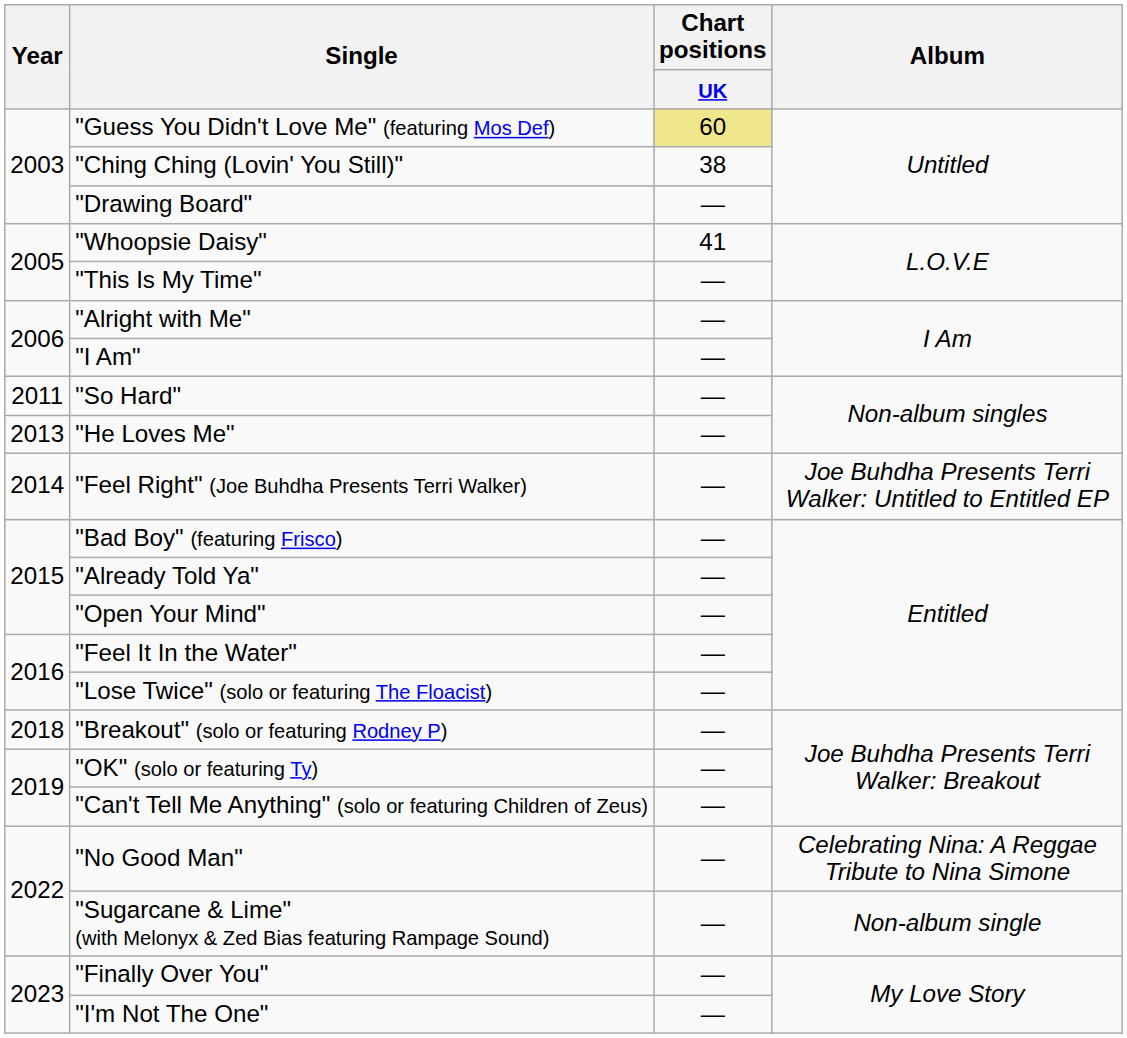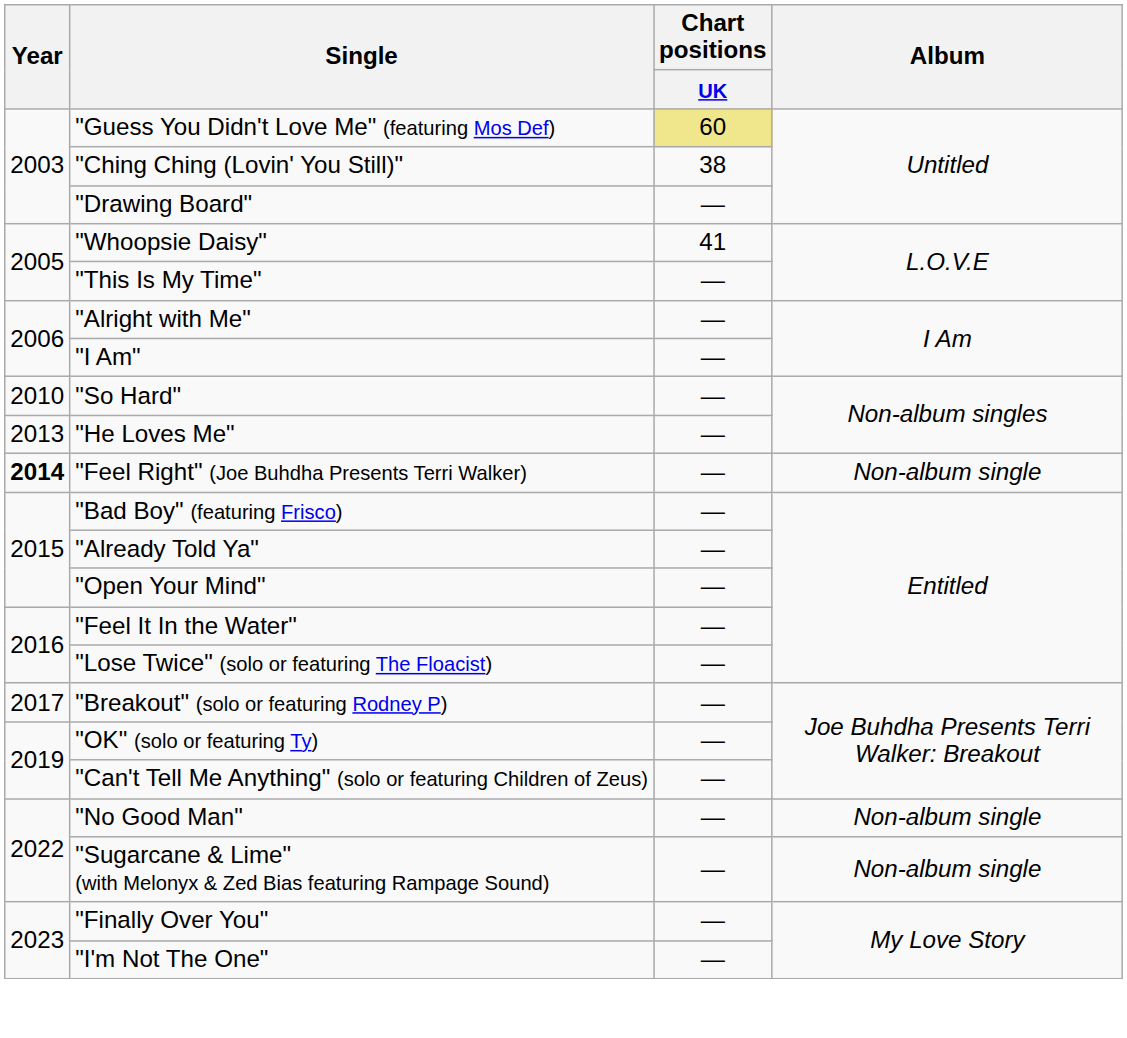 <table class="wikitable">
 <tr>
 <th align="center" rowspan="2">Year</th>
 <th align="center" rowspan="2">Single</th>
 <th align="center" colspan="1">Chart positions</th>
 <th align="center" width="225" rowspan="2">Album</th>
 </tr>
 <tr>
 <th width="50"><small><a href='#'>UK</a></small></th>
 </tr>
 <tr>
 <td align="center" rowspan="3">2003</td>
 <td align="left">"Guess You Didn't Love Me" <small>(featuring <a href='#'>Mos Def</a>)</small></td>
 <td align="center" style="background: khaki;">60</td>
 <td align="center" rowspan="3"><em>Untitled</em></td>
 </tr>
 <tr>
 <td align="left">"Ching Ching (Lovin' You Still)"</td>
 <td align="center">38</td>
 </tr>
 <tr>
 <td align="left">"Drawing Board"</td>
 <td align="center">—</td>
 </tr>
 <tr>
 <td align="center" rowspan="2">2005</td>
 <td align="left">"Whoopsie Daisy"</td>
 <td align="center">41</td>
 <td align="center" rowspan="2"><em>L.O.V.E</em></td>
 </tr>
 <tr>
 <td align="left">"This Is My Time"</td>
 <td align="center">—</td>
 </tr>
 <tr>
 <td align="center" rowspan="2">2006</td>
 <td align="left">"Alright with Me"</td>
 <td align="center">—</td>
 <td align="center" rowspan="2"><em>I Am</em></td>
 </tr>
 <tr>
 <td align="left">"I Am"</td>
 <td align="center">—</td>
 </tr>
 <tr>
-<td align="center" rowspan="1">2011</td>
+<td align="center" rowspan="1">2010</td>
 <td align="left">"So Hard"</td>
 <td align="center">—</td>
 <td align="center" rowspan="2"><em>Non-album singles</em></td>
 </tr>
 <tr>
 <td align="center" rowspan="1">2013</td>
 <td align="left">"He Loves Me"</td>
 <td align="center">—</td>
 </tr>
 <tr>
-<td align="center" rowspan="1">2014</td>
+<td align="center" rowspan="1"><strong>2014</strong></td>
 <td align="left">"Feel Right" <small>(Joe Buhdha Presents Terri Walker)</small></td>
 <td align="center">—</td>
-<td align="center" rowspan="1"><em>Joe Buhdha Presents Terri Walker: Untitled to Entitled EP</em></td>
+<td align="center" rowspan="1"><em>Non-album single</em></td>
 </tr>
 <tr>
 <td align="center" rowspan="3">2015</td>
 <td align="left">"Bad Boy" <small>(featuring <a href='#'>Frisco</a>)</small></td>
 <td align="center">—</td>
 <td align="center" rowspan="5"><em>Entitled</em></td>
 </tr>
 <tr>
 <td align="left">"Already Told Ya"</td>
 <td align="center">—</td>
 </tr>
 <tr>
 <td align="left">"Open Your Mind"</td>
 <td align="center">—</td>
 </tr>
 <tr>
 <td align="center" rowspan="2">2016</td>
 <td align="left">"Feel It In the Water"</td>
 <td align="center">—</td>
 </tr>
 <tr>
 <td align="left">"Lose Twice" <small>(solo or featuring <a href='#'>The Floacist</a>)</small></td>
 <td align="center">—</td>
 </tr>
 <tr>
-<td align="center" rowspan="1">2018</td>
+<td align="center" rowspan="1">2017</td>
 <td align="left">"Breakout" <small>(solo or featuring <a href='#'>Rodney P</a>)</small></td>
 <td align="center">—</td>
 <td align="center" rowspan="3"><em>Joe Buhdha Presents Terri Walker: Breakout</em></td>
 </tr>
 <tr>
 <td align="center" rowspan="2">2019</td>
 <td align="left">"OK" <small>(solo or featuring <a href='#'>Ty</a>)</small></td>
 <td align="center">—</td>
 </tr>
 <tr>
 <td align="left">"Can't Tell Me Anything" <small>(solo or featuring Children of Zeus)</small></td>
 <td align="center">—</td>
 </tr>
 <tr>
 <td align="center" rowspan="2">2022</td>
 <td align="left">"No Good Man"</td>
 <td align="center">—</td>
-<td align="center" rowspan="1"><em>Celebrating Nina: A Reggae Tribute to Nina Simone</em></td>
+<td align="center" rowspan="1"><em>Non-album single</em></td>
 </tr>
 <tr>
 <td align="left">"Sugarcane & Lime" <br><small>(with Melonyx & Zed Bias featuring Rampage Sound)</small></td>
 <td align="center">—</td>
 <td align="center" rowspan="1"><em>Non-album single</em></td>
 </tr>
 <tr>
 <td align="center" rowspan="2">2023</td>
 <td align="left">"Finally Over You"</td>
 <td align="center">—</td>
 <td align="center" rowspan="2"><em>My Love Story</em></td>
 </tr>
 <tr>
 <td align="left">"I'm Not The One"</td>
 <td align="center">—</td>
 </tr>
 </table>
